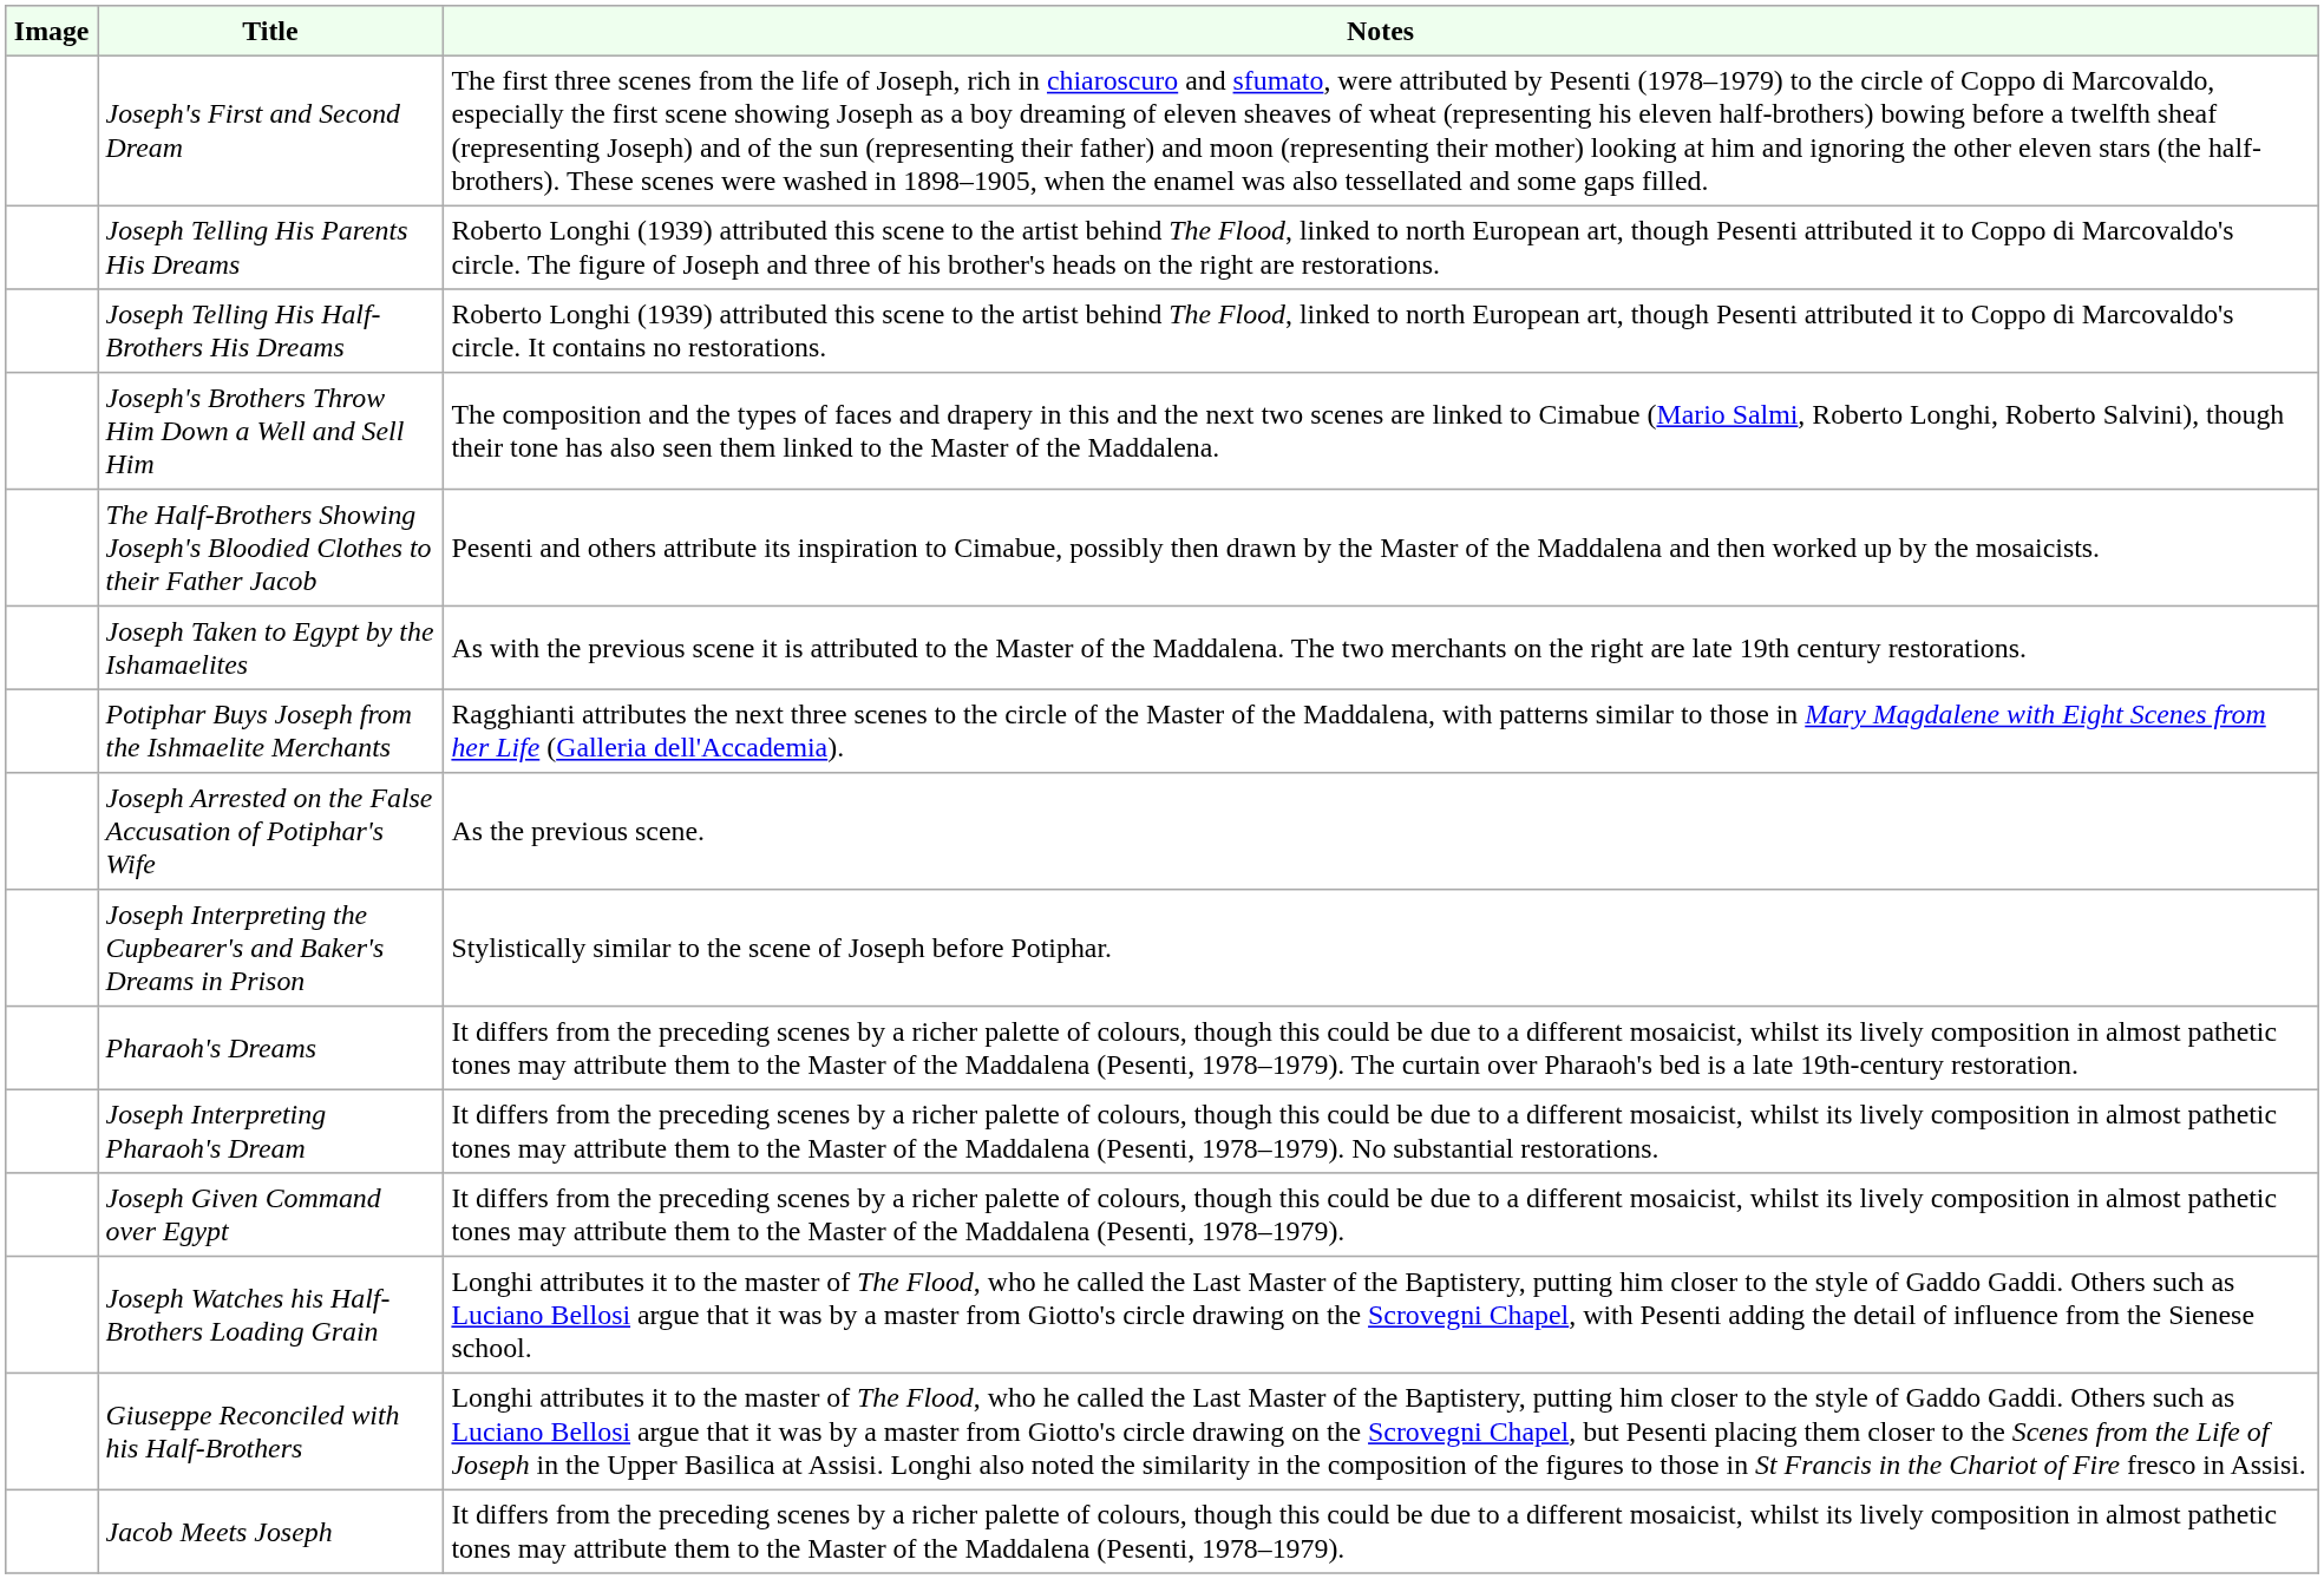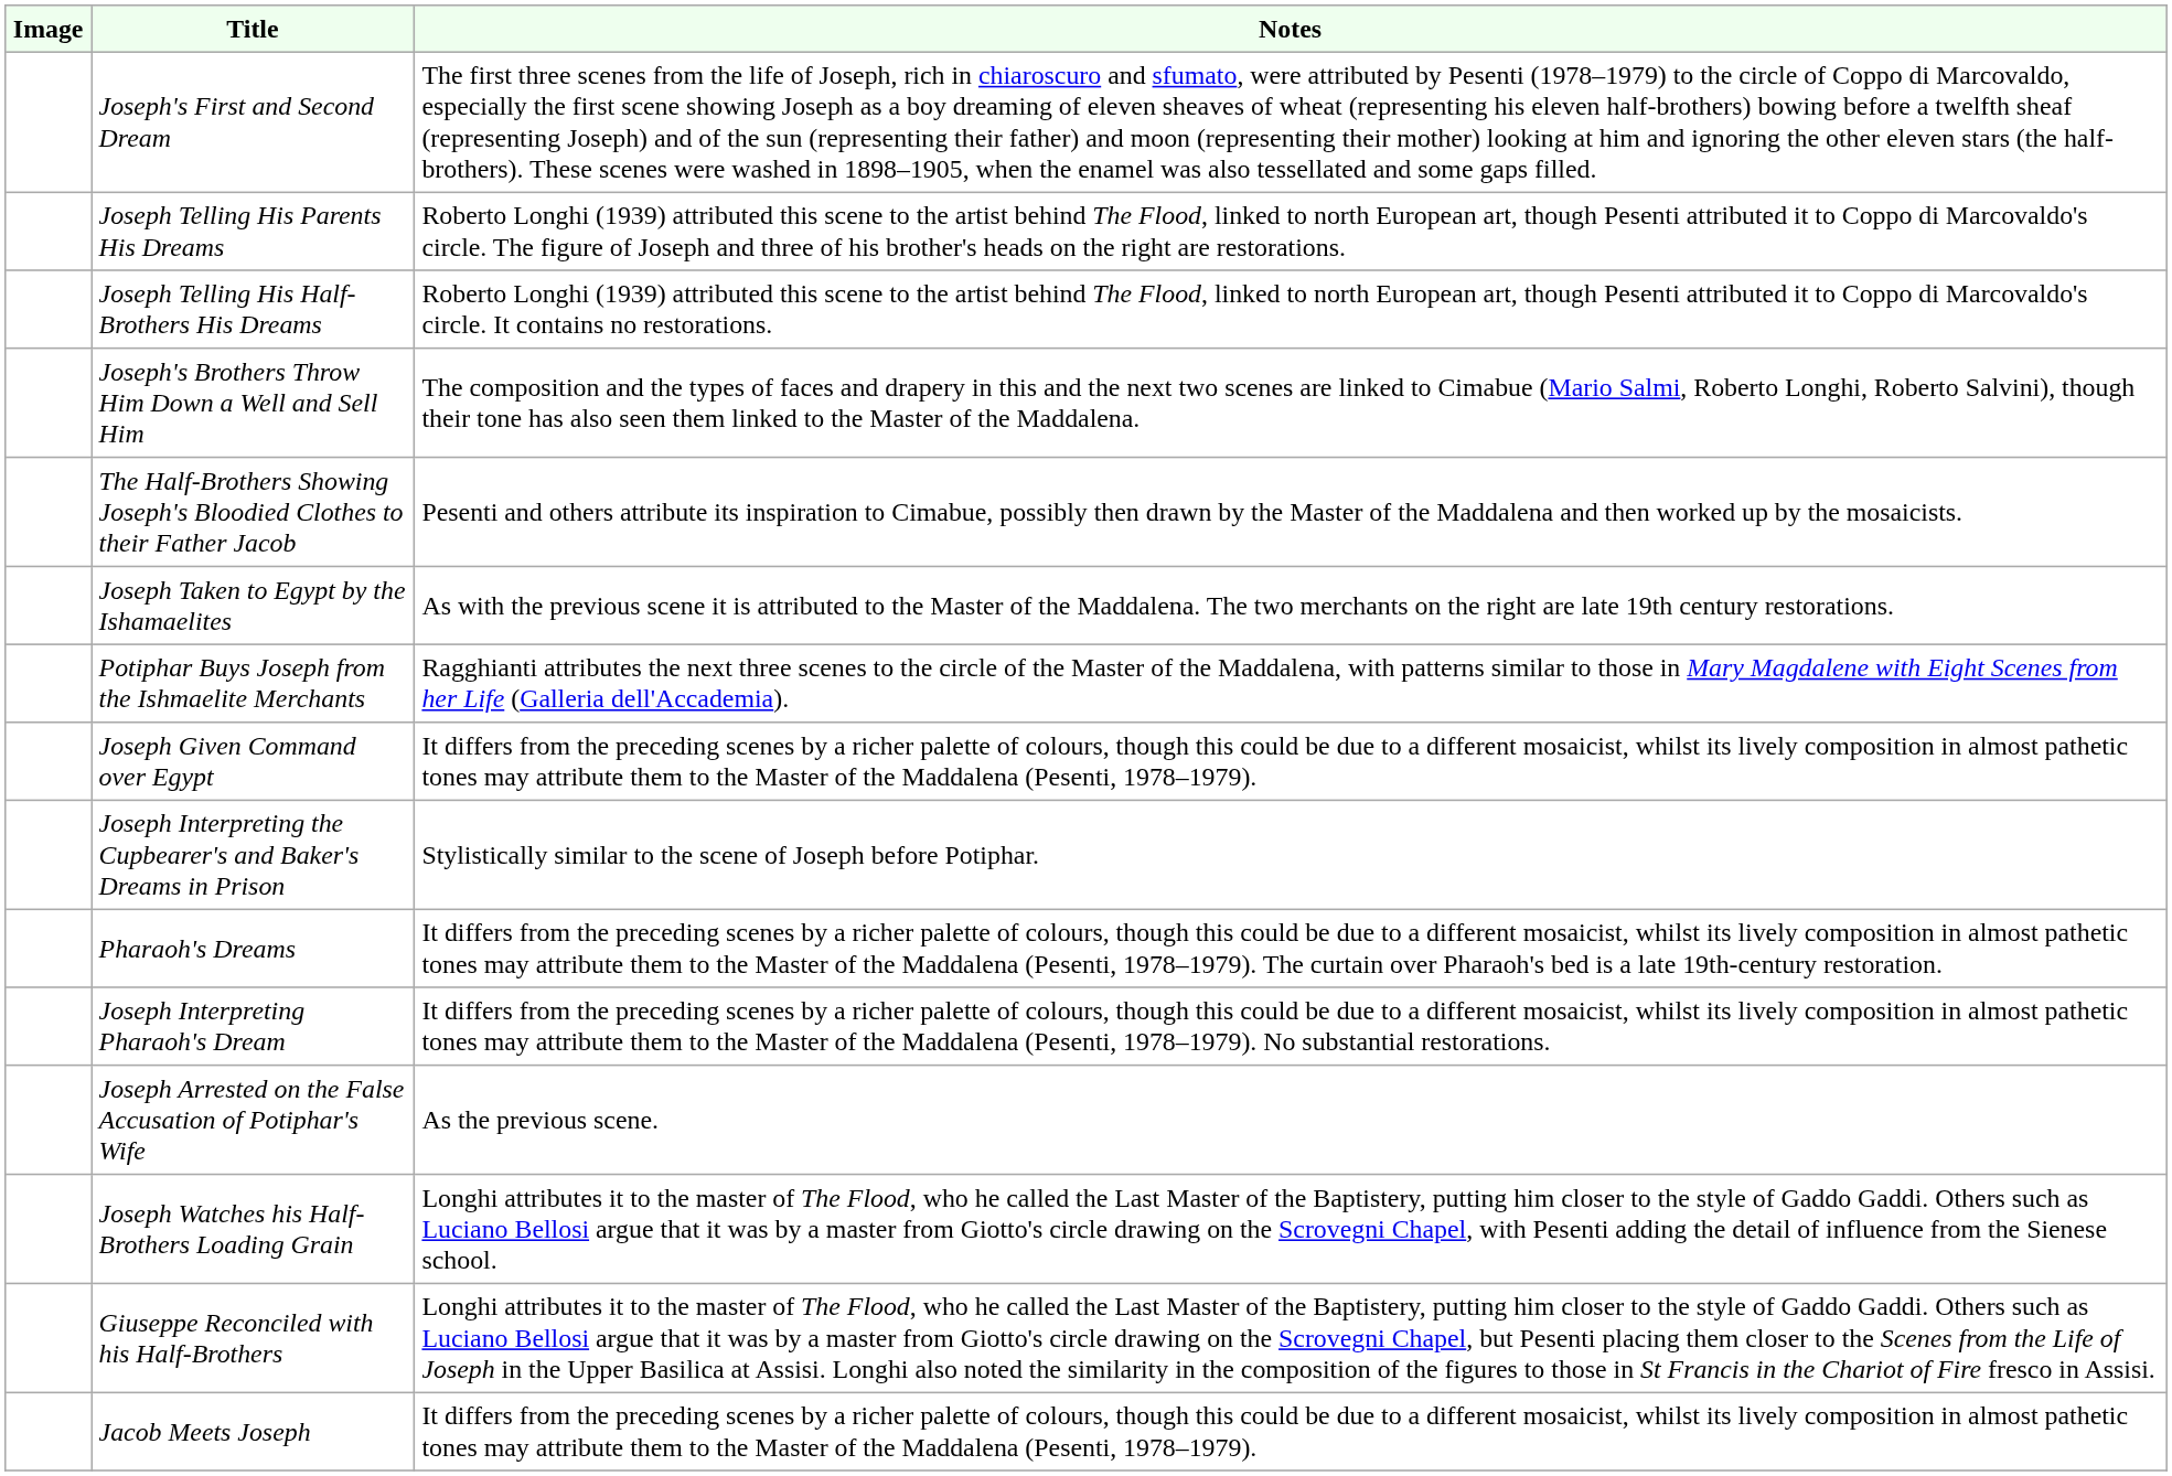 <table border="2" align="center" cellpadding="4" cellspacing="0" style="margin: 1em 1em 1em 0; border: 1px #aaa solid; border-collapse: collapse; font-size: 95%;">
 <tr bgcolor="#eeffee">
 <th>Image</th>
 <th>Title</th>
 <th>Notes</th>
 </tr>
 <tr>
 <td></td>
 <td><em>Joseph's First and Second Dream</em></td>
 <td>The first three scenes from the life of Joseph, rich in <a href='#'>chiaroscuro</a> and <a href='#'>sfumato</a>, were attributed by Pesenti (1978–1979) to the circle of Coppo di Marcovaldo, especially the first scene showing Joseph as a boy dreaming of eleven sheaves of wheat (representing his eleven half-brothers) bowing before a twelfth sheaf (representing Joseph) and of the sun (representing their father) and moon (representing their mother) looking at him and ignoring the other eleven stars (the half-brothers). These scenes were washed in 1898–1905, when the enamel was also tessellated and some gaps filled.</td>
 </tr>
 <tr>
 <td></td>
 <td><em>Joseph Telling His Parents His Dreams</em></td>
 <td>Roberto Longhi (1939) attributed this scene to the artist behind <em>The Flood</em>, linked to north European art, though Pesenti attributed it to Coppo di Marcovaldo's circle. The figure of Joseph and three of his brother's heads on the right are restorations.</td>
 </tr>
 <tr>
 <td></td>
 <td><em>Joseph Telling His Half-Brothers His Dreams</em></td>
 <td>Roberto Longhi (1939) attributed this scene to the artist behind <em>The Flood</em>, linked to north European art, though Pesenti attributed it to Coppo di Marcovaldo's circle. It contains no restorations.</td>
 </tr>
 <tr>
 <td></td>
 <td><em>Joseph's Brothers Throw Him Down a Well and Sell Him</em></td>
 <td>The composition and the types of faces and drapery in this and the next two scenes are linked to Cimabue (<a href='#'>Mario Salmi</a>, Roberto Longhi, Roberto Salvini), though their tone has also seen them linked to the Master of the Maddalena.</td>
 </tr>
 <tr>
 <td></td>
 <td><em>The Half-Brothers Showing Joseph's Bloodied Clothes to their Father Jacob</em></td>
 <td>Pesenti and others attribute its inspiration to Cimabue, possibly then drawn by the Master of the Maddalena and then worked up by the mosaicists.</td>
 </tr>
 <tr>
 <td></td>
 <td><em>Joseph Taken to Egypt by the Ishamaelites</em></td>
 <td>As with the previous scene it is attributed to the Master of the Maddalena. The two merchants on the right are late 19th century restorations.</td>
 </tr>
 <tr>
 <td></td>
 <td><em>Potiphar Buys Joseph from the Ishmaelite Merchants</em></td>
 <td>Ragghianti attributes the next three scenes to the circle of the Master of the Maddalena, with patterns similar to those in <em><a href='#'>Mary Magdalene with Eight Scenes from her Life</a></em> (<a href='#'>Galleria dell'Accademia</a>).</td>
 </tr>
 <tr>
 <td></td>
-<td><em>Joseph Arrested on the False Accusation of Potiphar's Wife</em></td>
-<td>As the previous scene.</td>
+<td><em>Joseph Given Command over Egypt</em></td>
+<td>It differs from the preceding scenes by a richer palette of colours, though this could be due to a different mosaicist, whilst its lively composition in almost pathetic tones may attribute them to the Master of the Maddalena (Pesenti, 1978–1979).</td>
 </tr>
 <tr>
 <td></td>
 <td><em>Joseph Interpreting the Cupbearer's and Baker's Dreams in Prison</em></td>
 <td>Stylistically similar to the scene of Joseph before Potiphar.</td>
 </tr>
 <tr>
 <td></td>
 <td><em>Pharaoh's Dreams</em></td>
 <td>It differs from the preceding scenes by a richer palette of colours, though this could be due to a different mosaicist, whilst its lively composition in almost pathetic tones may attribute them to the Master of the Maddalena (Pesenti, 1978–1979). The curtain over Pharaoh's bed is a late 19th-century restoration.</td>
 </tr>
 <tr>
 <td></td>
 <td><em>Joseph Interpreting Pharaoh's Dream</em></td>
 <td>It differs from the preceding scenes by a richer palette of colours, though this could be due to a different mosaicist, whilst its lively composition in almost pathetic tones may attribute them to the Master of the Maddalena (Pesenti, 1978–1979). No substantial restorations.</td>
 </tr>
 <tr>
 <td></td>
-<td><em>Joseph Given Command over Egypt</em></td>
-<td>It differs from the preceding scenes by a richer palette of colours, though this could be due to a different mosaicist, whilst its lively composition in almost pathetic tones may attribute them to the Master of the Maddalena (Pesenti, 1978–1979).</td>
+<td><em>Joseph Arrested on the False Accusation of Potiphar's Wife</em></td>
+<td>As the previous scene.</td>
 </tr>
 <tr>
 <td></td>
 <td><em>Joseph Watches his Half-Brothers Loading Grain</em></td>
 <td>Longhi attributes it to the master of <em>The Flood</em>, who he called the Last Master of the Baptistery, putting him closer to the style of Gaddo Gaddi. Others such as <a href='#'>Luciano Bellosi</a> argue that it was by a master from Giotto's circle drawing on the <a href='#'>Scrovegni Chapel</a>, with Pesenti adding the detail of influence from the Sienese school.</td>
 </tr>
 <tr>
 <td></td>
 <td><em>Giuseppe Reconciled with his Half-Brothers</em></td>
 <td>Longhi attributes it to the master of <em>The Flood</em>, who he called the Last Master of the Baptistery, putting him closer to the style of Gaddo Gaddi. Others such as <a href='#'>Luciano Bellosi</a> argue that it was by a master from Giotto's circle drawing on the <a href='#'>Scrovegni Chapel</a>, but Pesenti placing them closer to the <em>Scenes from the Life of Joseph</em> in the Upper Basilica at Assisi. Longhi also noted the similarity in the composition of the figures to those in <em>St Francis in the Chariot of Fire</em> fresco in Assisi.</td>
 </tr>
 <tr>
 <td></td>
 <td><em>Jacob Meets Joseph</em></td>
 <td>It differs from the preceding scenes by a richer palette of colours, though this could be due to a different mosaicist, whilst its lively composition in almost pathetic tones may attribute them to the Master of the Maddalena (Pesenti, 1978–1979).</td>
 </tr>
 </table>
